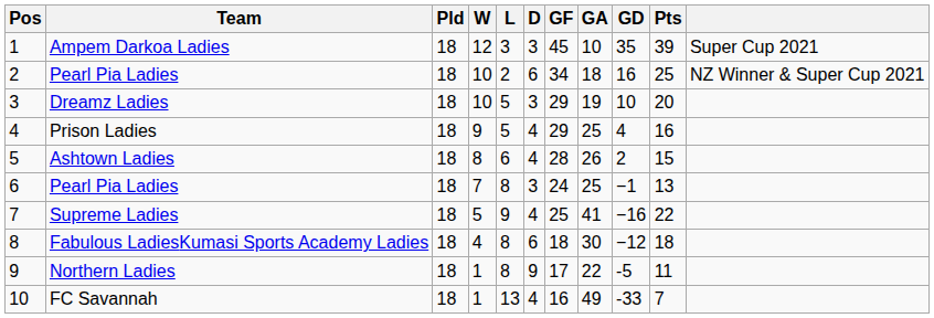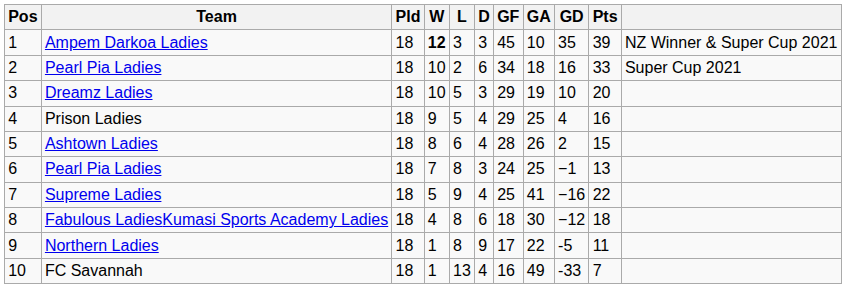 <table class="wikitable">
 <tr>
 <th>Pos</th>
 <th>Team</th>
 <th>Pld</th>
 <th>W</th>
 <th>L</th>
 <th>D</th>
 <th>GF</th>
 <th>GA</th>
 <th>GD</th>
 <th>Pts</th>
 <th></th>
 </tr>
 <tr>
 <td>1</td>
 <td><a href='#'>Ampem Darkoa Ladies</a></td>
 <td>18</td>
-<td>12</td>
+<td><strong>12</strong></td>
 <td>3</td>
 <td>3</td>
 <td>45</td>
 <td>10</td>
 <td>35</td>
 <td>39</td>
-<td>Super Cup 2021</td>
+<td>NZ Winner & Super Cup 2021</td>
 </tr>
 <tr>
 <td>2</td>
 <td><a href='#'>Pearl Pia Ladies</a></td>
 <td>18</td>
 <td>10</td>
 <td>2</td>
 <td>6</td>
 <td>34</td>
 <td>18</td>
 <td>16</td>
-<td>25</td>
-<td>NZ Winner & Super Cup 2021</td>
+<td>33</td>
+<td>Super Cup 2021</td>
 </tr>
 <tr>
 <td>3</td>
 <td><a href='#'>Dreamz Ladies</a></td>
 <td>18</td>
 <td>10</td>
 <td>5</td>
 <td>3</td>
 <td>29</td>
 <td>19</td>
 <td>10</td>
 <td>20</td>
 <td></td>
 </tr>
 <tr>
 <td>4</td>
 <td>Prison Ladies</td>
 <td>18</td>
 <td>9</td>
 <td>5</td>
 <td>4</td>
 <td>29</td>
 <td>25</td>
 <td>4</td>
 <td>16</td>
 <td></td>
 </tr>
 <tr>
 <td>5</td>
 <td><a href='#'>Ashtown Ladies</a></td>
 <td>18</td>
 <td>8</td>
 <td>6</td>
 <td>4</td>
 <td>28</td>
 <td>26</td>
 <td>2</td>
 <td>15</td>
 <td></td>
 </tr>
 <tr>
 <td>6</td>
 <td><a href='#'>Pearl Pia Ladies</a></td>
 <td>18</td>
 <td>7</td>
 <td>8</td>
 <td>3</td>
 <td>24</td>
 <td>25</td>
 <td>−1</td>
 <td>13</td>
 <td></td>
 </tr>
 <tr>
 <td>7</td>
 <td><a href='#'>Supreme Ladies</a></td>
 <td>18</td>
 <td>5</td>
 <td>9</td>
 <td>4</td>
 <td>25</td>
 <td>41</td>
 <td>−16</td>
 <td>22</td>
 <td></td>
 </tr>
 <tr>
 <td>8</td>
 <td><a href='#'>Fabulous Ladies</a><a href='#'>Kumasi Sports Academy Ladies</a></td>
 <td>18</td>
 <td>4</td>
 <td>8</td>
 <td>6</td>
 <td>18</td>
 <td>30</td>
 <td>−12</td>
 <td>18</td>
 <td></td>
 </tr>
 <tr>
 <td>9</td>
 <td><a href='#'>Northern Ladies</a></td>
 <td>18</td>
 <td>1</td>
 <td>8</td>
 <td>9</td>
 <td>17</td>
 <td>22</td>
 <td>-5</td>
 <td>11</td>
 <td></td>
 </tr>
 <tr>
 <td>10</td>
 <td>FC Savannah</td>
 <td>18</td>
 <td>1</td>
 <td>13</td>
 <td>4</td>
 <td>16</td>
 <td>49</td>
 <td>-33</td>
 <td>7</td>
 <td></td>
 </tr>
 </table>
